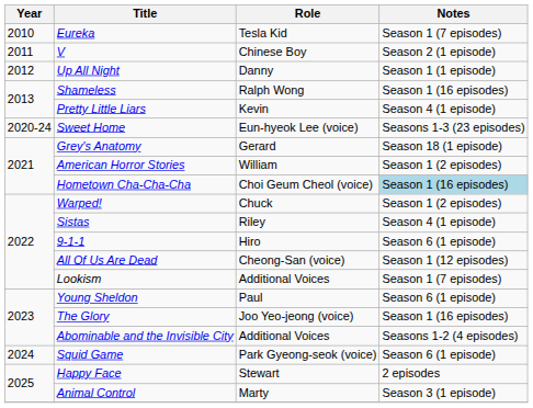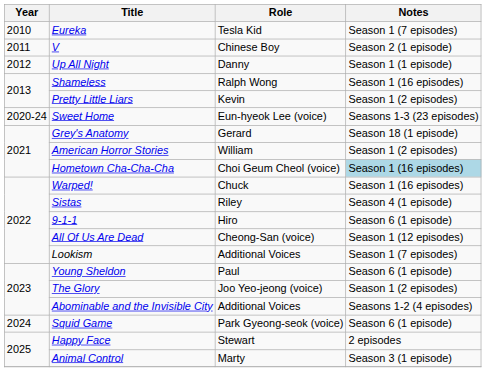 <table class="wikitable sortable">
 <tr>
 <th>Year</th>
 <th>Title</th>
 <th>Role</th>
 <th class = "unsortable">Notes</th>
 </tr>
 <tr>
 <td>2010</td>
 <td><em><a href='#'>Eureka</a></em></td>
 <td>Tesla Kid</td>
 <td>Season 1 (7 episodes)</td>
 </tr>
 <tr>
 <td>2011</td>
 <td><em><a href='#'>V</a></em></td>
 <td>Chinese Boy</td>
 <td>Season 2 (1 episode)</td>
 </tr>
 <tr>
 <td>2012</td>
 <td><em><a href='#'>Up All Night</a></em></td>
 <td>Danny</td>
 <td>Season 1 (1 episode)</td>
 </tr>
 <tr>
 <td rowspan="2">2013</td>
 <td><em><a href='#'>Shameless</a></em></td>
 <td>Ralph Wong</td>
 <td>Season 1 (16 episodes)</td>
 </tr>
 <tr>
 <td><em><a href='#'>Pretty Little Liars</a></em></td>
 <td>Kevin</td>
-<td>Season 4 (1 episode)</td>
+<td>Season 1 (2 episodes)</td>
 </tr>
 <tr>
 <td>2020-24</td>
 <td><em><a href='#'>Sweet Home</a></em></td>
 <td>Eun-hyeok Lee (voice)</td>
 <td>Seasons 1-3 (23 episodes)</td>
 </tr>
 <tr>
 <td rowspan="3">2021</td>
 <td><em><a href='#'>Grey's Anatomy</a></em></td>
 <td>Gerard</td>
 <td>Season 18 (1 episode)</td>
 </tr>
 <tr>
 <td><em><a href='#'>American Horror Stories</a></em></td>
 <td>William</td>
 <td>Season 1 (2 episodes)</td>
 </tr>
 <tr>
 <td><em><a href='#'>Hometown Cha-Cha-Cha</a></em></td>
 <td>Choi Geum Cheol (voice)</td>
 <td style="background: lightblue;">Season 1 (16 episodes)</td>
 </tr>
 <tr>
 <td rowspan="5">2022</td>
 <td><em><a href='#'>Warped!</a></em></td>
 <td>Chuck</td>
-<td>Season 1 (2 episodes)</td>
+<td>Season 1 (16 episodes)</td>
 </tr>
 <tr>
 <td><em><a href='#'>Sistas</a></em></td>
 <td>Riley</td>
 <td>Season 4 (1 episode)</td>
 </tr>
 <tr>
 <td><em><a href='#'>9-1-1</a></em></td>
 <td>Hiro</td>
 <td>Season 6 (1 episode)</td>
 </tr>
 <tr>
 <td><em><a href='#'>All Of Us Are Dead</a></em></td>
 <td>Cheong-San (voice)</td>
 <td>Season 1 (12 episodes)</td>
 </tr>
 <tr>
 <td><em>Lookism</em></td>
 <td>Additional Voices</td>
 <td>Season 1 (7 episodes)</td>
 </tr>
 <tr>
 <td rowspan="3">2023</td>
 <td><em><a href='#'>Young Sheldon</a></em></td>
 <td>Paul</td>
 <td>Season 6 (1 episode)</td>
 </tr>
 <tr>
 <td><em><a href='#'>The Glory</a></em></td>
 <td>Joo Yeo-jeong (voice)</td>
-<td>Season 1 (16 episodes)</td>
+<td>Season 1 (2 episodes)</td>
 </tr>
 <tr>
 <td><em><a href='#'>Abominable and the Invisible City</a></em></td>
 <td>Additional Voices</td>
 <td>Seasons 1-2 (4 episodes)</td>
 </tr>
 <tr>
 <td>2024</td>
 <td><em><a href='#'>Squid Game</a></em></td>
 <td>Park Gyeong-seok (voice)</td>
 <td>Season 6 (1 episode)</td>
 </tr>
 <tr>
 <td rowspan="2">2025</td>
 <td><em><a href='#'>Happy Face</a></em></td>
 <td>Stewart</td>
 <td>2 episodes</td>
 </tr>
 <tr>
 <td><em><a href='#'>Animal Control</a></em></td>
 <td>Marty</td>
 <td>Season 3 (1 episode)</td>
 </tr>
 <tr>
 </tr>
 </table>
